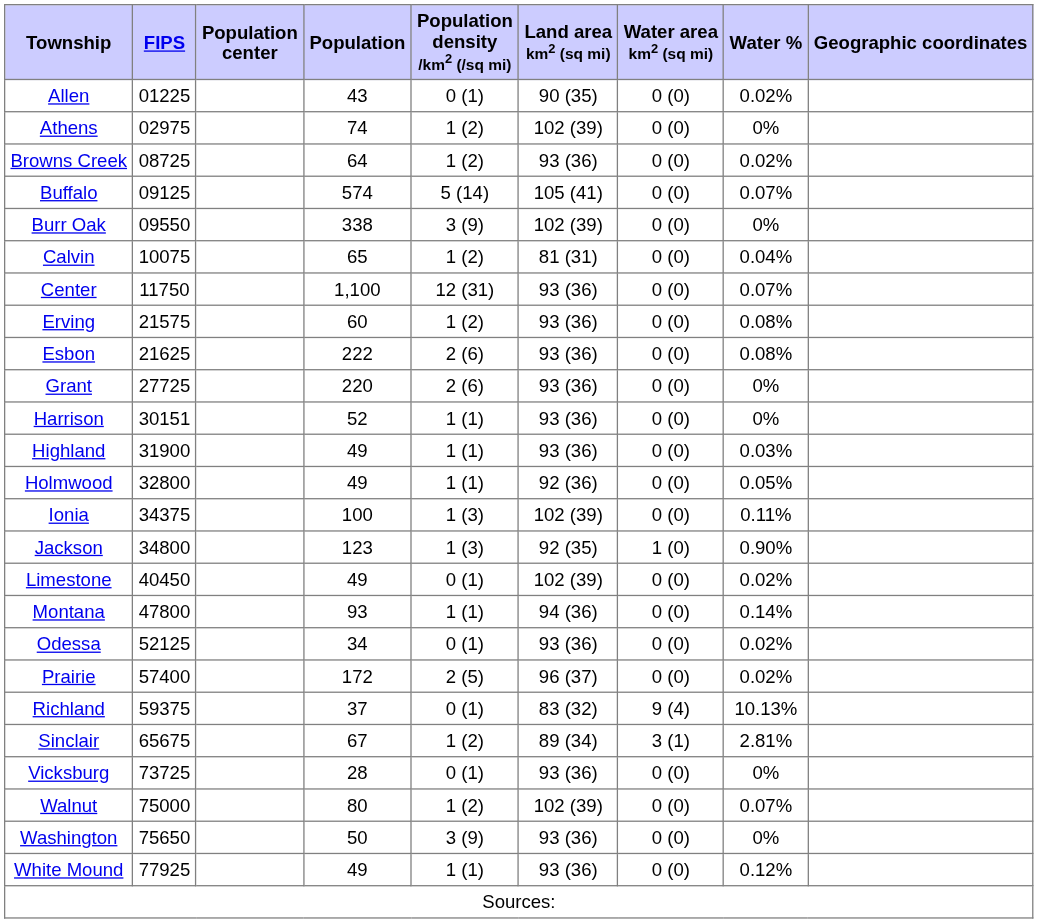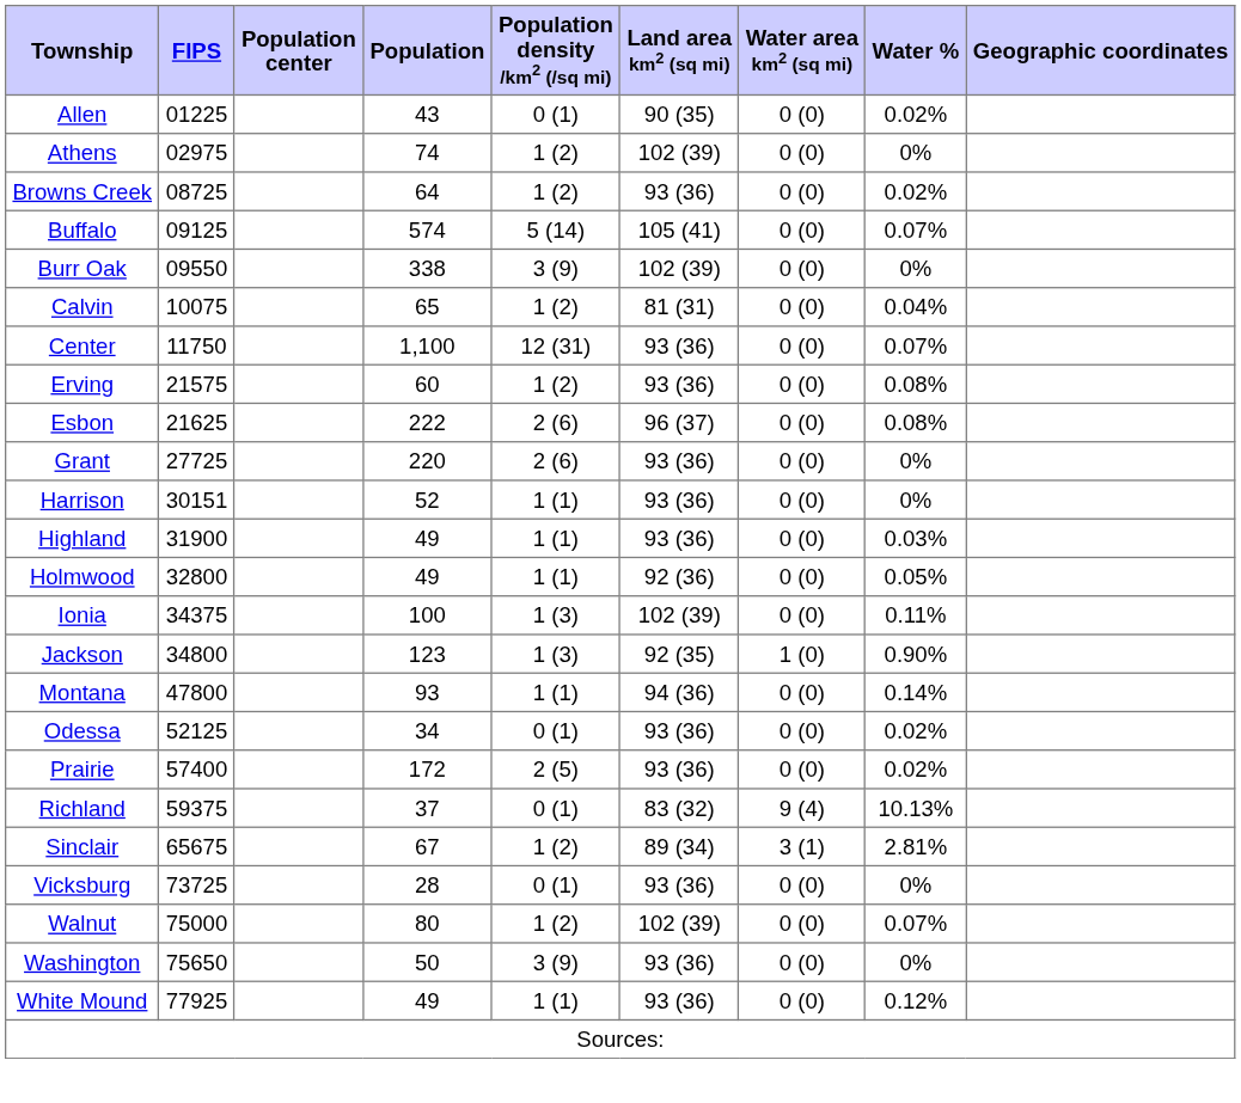 <table class="toccolours" border=1 cellspacing=0 cellpadding=4 style="text-align:center; border-collapse:collapse; font-size:90%;">
 <tr style="background:#ccccff">
 <th>Township</th>
 <th><a href='#'>FIPS</a></th>
 <th>Population<br>center</th>
 <th>Population</th>
 <th>Population<br>density<br><small>/km<sup>2</sup> (/sq mi)</small></th>
 <th>Land area<br><small>km<sup>2</sup> (sq mi)</small></th>
 <th>Water area<br><small>km<sup>2</sup> (sq mi)</small></th>
 <th>Water %</th>
 <th>Geographic coordinates</th>
 </tr>
 <tr>
 <td><a href='#'>Allen</a></td>
 <td>01225</td>
 <td></td>
 <td>43</td>
 <td>0 (1)</td>
 <td>90 (35)</td>
 <td>0 (0)</td>
 <td>0.02%</td>
 <td></td>
 </tr>
 <tr>
 <td><a href='#'>Athens</a></td>
 <td>02975</td>
 <td></td>
 <td>74</td>
 <td>1 (2)</td>
 <td>102 (39)</td>
 <td>0 (0)</td>
 <td>0%</td>
 <td></td>
 </tr>
 <tr>
 <td><a href='#'>Browns Creek</a></td>
 <td>08725</td>
 <td></td>
 <td>64</td>
 <td>1 (2)</td>
 <td>93 (36)</td>
 <td>0 (0)</td>
 <td>0.02%</td>
 <td></td>
 </tr>
 <tr>
 <td><a href='#'>Buffalo</a></td>
 <td>09125</td>
 <td></td>
 <td>574</td>
 <td>5 (14)</td>
 <td>105 (41)</td>
 <td>0 (0)</td>
 <td>0.07%</td>
 <td></td>
 </tr>
 <tr>
 <td><a href='#'>Burr Oak</a></td>
 <td>09550</td>
 <td></td>
 <td>338</td>
 <td>3 (9)</td>
 <td>102 (39)</td>
 <td>0 (0)</td>
 <td>0%</td>
 <td></td>
 </tr>
 <tr>
 <td><a href='#'>Calvin</a></td>
 <td>10075</td>
 <td></td>
 <td>65</td>
 <td>1 (2)</td>
 <td>81 (31)</td>
 <td>0 (0)</td>
 <td>0.04%</td>
 <td></td>
 </tr>
 <tr>
 <td><a href='#'>Center</a></td>
 <td>11750</td>
 <td></td>
 <td>1,100</td>
 <td>12 (31)</td>
 <td>93 (36)</td>
 <td>0 (0)</td>
 <td>0.07%</td>
 <td></td>
 </tr>
 <tr>
 <td><a href='#'>Erving</a></td>
 <td>21575</td>
 <td></td>
 <td>60</td>
 <td>1 (2)</td>
 <td>93 (36)</td>
 <td>0 (0)</td>
 <td>0.08%</td>
 <td></td>
 </tr>
 <tr>
 <td><a href='#'>Esbon</a></td>
 <td>21625</td>
 <td></td>
 <td>222</td>
 <td>2 (6)</td>
-<td>93 (36)</td>
+<td>96 (37)</td>
 <td>0 (0)</td>
 <td>0.08%</td>
 <td></td>
 </tr>
 <tr>
 <td><a href='#'>Grant</a></td>
 <td>27725</td>
 <td></td>
 <td>220</td>
 <td>2 (6)</td>
 <td>93 (36)</td>
 <td>0 (0)</td>
 <td>0%</td>
 <td></td>
 </tr>
 <tr>
 <td><a href='#'>Harrison</a></td>
 <td>30151</td>
 <td></td>
 <td>52</td>
 <td>1 (1)</td>
 <td>93 (36)</td>
 <td>0 (0)</td>
 <td>0%</td>
 <td></td>
 </tr>
 <tr>
 <td><a href='#'>Highland</a></td>
 <td>31900</td>
 <td></td>
 <td>49</td>
 <td>1 (1)</td>
 <td>93 (36)</td>
 <td>0 (0)</td>
 <td>0.03%</td>
 <td></td>
 </tr>
 <tr>
 <td><a href='#'>Holmwood</a></td>
 <td>32800</td>
 <td></td>
 <td>49</td>
 <td>1 (1)</td>
 <td>92 (36)</td>
 <td>0 (0)</td>
 <td>0.05%</td>
 <td></td>
 </tr>
 <tr>
 <td><a href='#'>Ionia</a></td>
 <td>34375</td>
 <td></td>
 <td>100</td>
 <td>1 (3)</td>
 <td>102 (39)</td>
 <td>0 (0)</td>
 <td>0.11%</td>
 <td></td>
 </tr>
 <tr>
 <td><a href='#'>Jackson</a></td>
 <td>34800</td>
 <td></td>
 <td>123</td>
 <td>1 (3)</td>
 <td>92 (35)</td>
 <td>1 (0)</td>
 <td>0.90%</td>
 <td></td>
 </tr>
 <tr>
-<td><a href='#'>Limestone</a></td>
-<td>40450</td>
-<td></td>
-<td>49</td>
-<td>0 (1)</td>
-<td>102 (39)</td>
-<td>0 (0)</td>
-<td>0.02%</td>
-<td></td>
-</tr>
-<tr>
 <td><a href='#'>Montana</a></td>
 <td>47800</td>
 <td></td>
 <td>93</td>
 <td>1 (1)</td>
 <td>94 (36)</td>
 <td>0 (0)</td>
 <td>0.14%</td>
 <td></td>
 </tr>
 <tr>
 <td><a href='#'>Odessa</a></td>
 <td>52125</td>
 <td></td>
 <td>34</td>
 <td>0 (1)</td>
 <td>93 (36)</td>
 <td>0 (0)</td>
 <td>0.02%</td>
 <td></td>
 </tr>
 <tr>
 <td><a href='#'>Prairie</a></td>
 <td>57400</td>
 <td></td>
 <td>172</td>
 <td>2 (5)</td>
-<td>96 (37)</td>
+<td>93 (36)</td>
 <td>0 (0)</td>
 <td>0.02%</td>
 <td></td>
 </tr>
 <tr>
 <td><a href='#'>Richland</a></td>
 <td>59375</td>
 <td></td>
 <td>37</td>
 <td>0 (1)</td>
 <td>83 (32)</td>
 <td>9 (4)</td>
 <td>10.13%</td>
 <td></td>
 </tr>
 <tr>
 <td><a href='#'>Sinclair</a></td>
 <td>65675</td>
 <td></td>
 <td>67</td>
 <td>1 (2)</td>
 <td>89 (34)</td>
 <td>3 (1)</td>
 <td>2.81%</td>
 <td></td>
 </tr>
 <tr>
 <td><a href='#'>Vicksburg</a></td>
 <td>73725</td>
 <td></td>
 <td>28</td>
 <td>0 (1)</td>
 <td>93 (36)</td>
 <td>0 (0)</td>
 <td>0%</td>
 <td></td>
 </tr>
 <tr>
 <td><a href='#'>Walnut</a></td>
 <td>75000</td>
 <td></td>
 <td>80</td>
 <td>1 (2)</td>
 <td>102 (39)</td>
 <td>0 (0)</td>
 <td>0.07%</td>
 <td></td>
 </tr>
 <tr>
 <td><a href='#'>Washington</a></td>
 <td>75650</td>
 <td></td>
 <td>50</td>
 <td>3 (9)</td>
 <td>93 (36)</td>
 <td>0 (0)</td>
 <td>0%</td>
 <td></td>
 </tr>
 <tr>
 <td><a href='#'>White Mound</a></td>
 <td>77925</td>
 <td></td>
 <td>49</td>
 <td>1 (1)</td>
 <td>93 (36)</td>
 <td>0 (0)</td>
 <td>0.12%</td>
 <td></td>
 </tr>
 <tr>
 <td colspan=9>Sources: </td>
 </tr>
 </table>
